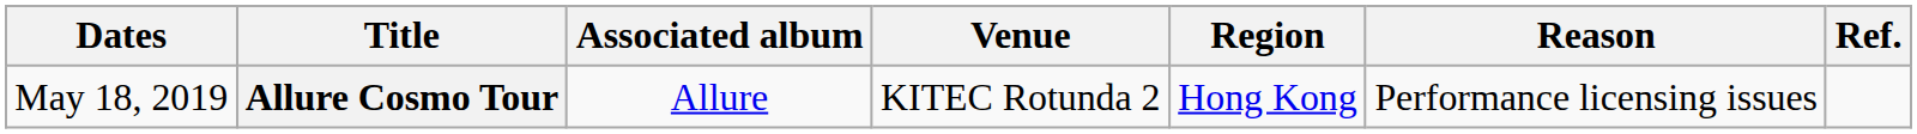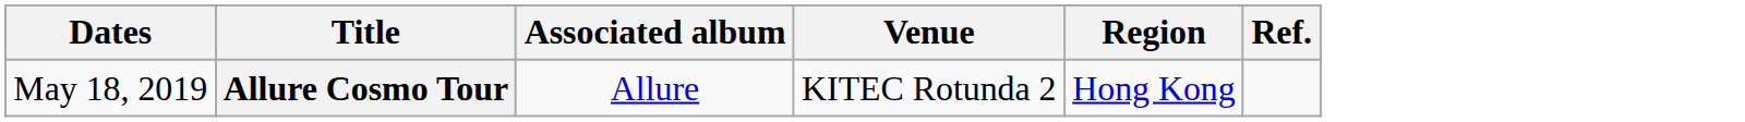 <table class="wikitable plainrowheaders" style="text-align:center;">
 <tr>
 <th>Dates</th>
 <th>Title</th>
 <th>Associated album</th>
 <th>Venue</th>
 <th>Region</th>
-<th>Reason</th>
 <th><abbr>Ref.</abbr></th>
 </tr>
 <tr>
 <td>May 18, 2019</td>
 <th scope="row">Allure Cosmo Tour</th>
 <td style="text-align:center;"><a href='#'>Allure</a></td>
 <td style="text-align:center;">KITEC Rotunda 2</td>
 <td style="text-align:center;"><a href='#'>Hong Kong</a></td>
-<td>Performance licensing issues</td>
 <td></td>
 </tr>
 </table>
